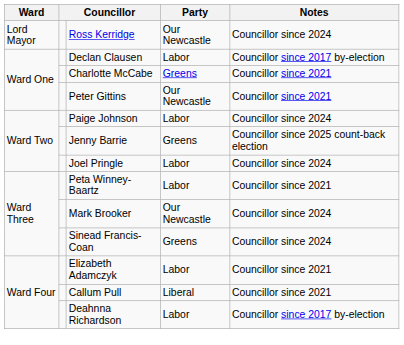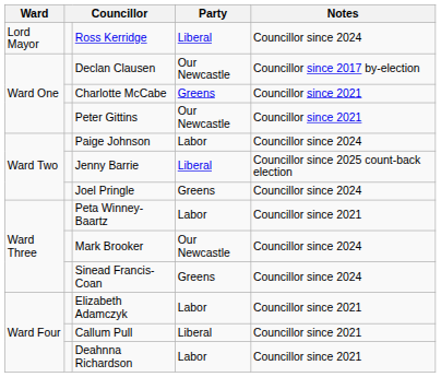 <table class="wikitable">
 <tr>
 <th>Ward</th>
 <th colspan="2">Councillor</th>
 <th>Party</th>
 <th>Notes</th>
 </tr>
 <tr>
 <td>Lord Mayor</td>
 <td> </td>
 <td><a href='#'>Ross Kerridge</a></td>
-<td>Our Newcastle</td>
+<td><a href='#'>Liberal</a></td>
 <td>Councillor since 2024</td>
 </tr>
 <tr>
 <td rowspan="3">Ward One</td>
 <td> </td>
 <td>Declan Clausen</td>
-<td>Labor</td>
+<td>Our Newcastle</td>
 <td>Councillor <a href='#'>since 2017</a> by-election</td>
 </tr>
 <tr>
 <td> </td>
 <td>Charlotte McCabe</td>
 <td><a href='#'>Greens</a></td>
 <td>Councillor <a href='#'>since 2021</a></td>
 </tr>
 <tr>
 <td> </td>
 <td>Peter Gittins</td>
 <td>Our Newcastle</td>
 <td>Councillor <a href='#'>since 2021</a></td>
 </tr>
 <tr>
 <td rowspan="3">Ward Two</td>
 <td> </td>
 <td>Paige Johnson</td>
 <td>Labor</td>
 <td>Councillor since 2024</td>
 </tr>
 <tr>
 <td> </td>
 <td>Jenny Barrie</td>
-<td>Greens</td>
+<td><a href='#'>Liberal</a></td>
 <td>Councillor since 2025 count-back election</td>
 </tr>
 <tr>
 <td> </td>
 <td>Joel Pringle</td>
-<td>Labor</td>
+<td>Greens</td>
 <td>Councillor since 2024</td>
 </tr>
 <tr>
 <td rowspan="3">Ward Three</td>
 <td> </td>
 <td>Peta Winney-Baartz</td>
 <td>Labor</td>
 <td>Councillor since 2021</td>
 </tr>
 <tr>
 <td> </td>
 <td>Mark Brooker</td>
 <td>Our Newcastle</td>
 <td>Councillor since 2024</td>
 </tr>
 <tr>
 <td> </td>
 <td>Sinead Francis-Coan</td>
 <td>Greens</td>
 <td>Councillor since 2024</td>
 </tr>
 <tr>
 <td rowspan="3">Ward Four</td>
 <td> </td>
 <td>Elizabeth Adamczyk</td>
 <td>Labor</td>
 <td>Councillor since 2021</td>
 </tr>
 <tr>
 <td> </td>
 <td>Callum Pull</td>
 <td>Liberal</td>
 <td>Councillor since 2021</td>
 </tr>
 <tr>
 <td> </td>
 <td>Deahnna Richardson</td>
 <td>Labor</td>
-<td>Councillor <a href='#'>since 2017</a> by-election</td>
+<td>Councillor since 2021</td>
 </tr>
 </table>
